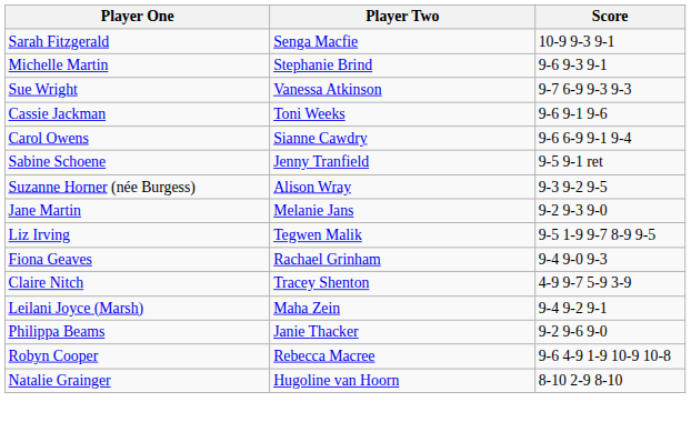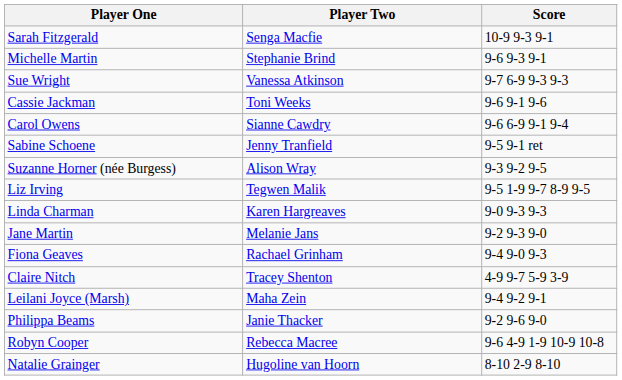 <table class="wikitable">
 <tr>
 <th width=270>Player One</th>
 <th width=270>Player Two</th>
 <th width=150>Score</th>
 </tr>
 <tr>
 <td> <a href='#'>Sarah Fitzgerald</a></td>
 <td> <a href='#'>Senga Macfie</a></td>
 <td>10-9 9-3 9-1</td>
 </tr>
 <tr>
 <td> <a href='#'>Michelle Martin</a></td>
 <td> <a href='#'>Stephanie Brind</a></td>
 <td>9-6 9-3 9-1</td>
 </tr>
 <tr>
 <td> <a href='#'>Sue Wright</a></td>
 <td> <a href='#'>Vanessa Atkinson</a></td>
 <td>9-7 6-9 9-3 9-3</td>
 </tr>
 <tr>
 <td> <a href='#'>Cassie Jackman</a></td>
 <td> <a href='#'>Toni Weeks</a></td>
 <td>9-6 9-1 9-6</td>
 </tr>
 <tr>
 <td> <a href='#'>Carol Owens</a></td>
 <td> <a href='#'>Sianne Cawdry</a></td>
 <td>9-6 6-9 9-1 9-4</td>
 </tr>
 <tr>
 <td> <a href='#'>Sabine Schoene</a></td>
 <td> <a href='#'>Jenny Tranfield</a></td>
 <td>9-5 9-1  ret</td>
 </tr>
 <tr>
 <td> <a href='#'>Suzanne Horner</a> (née Burgess)</td>
 <td> <a href='#'>Alison Wray</a></td>
 <td>9-3 9-2 9-5</td>
 </tr>
 <tr>
+<td> <a href='#'>Liz Irving</a></td>
+<td> <a href='#'>Tegwen Malik</a></td>
+<td>9-5 1-9 9-7 8-9 9-5</td>
+</tr>
+<tr>
+<td> <a href='#'>Linda Charman</a></td>
+<td> <a href='#'>Karen Hargreaves</a></td>
+<td>9-0 9-3 9-3</td>
+</tr>
+<tr>
 <td> <a href='#'>Jane Martin</a></td>
 <td> <a href='#'>Melanie Jans</a></td>
 <td>9-2 9-3 9-0</td>
-</tr>
-<tr>
-<td> <a href='#'>Liz Irving</a></td>
-<td> <a href='#'>Tegwen Malik</a></td>
-<td>9-5 1-9 9-7 8-9 9-5</td>
 </tr>
 <tr>
 <td> <a href='#'>Fiona Geaves</a></td>
 <td> <a href='#'>Rachael Grinham</a></td>
 <td>9-4 9-0 9-3</td>
 </tr>
 <tr>
 <td> <a href='#'>Claire Nitch</a></td>
 <td> <a href='#'>Tracey Shenton</a></td>
 <td>4-9 9-7 5-9 3-9</td>
 </tr>
 <tr>
 <td> <a href='#'>Leilani Joyce (Marsh)</a></td>
 <td> <a href='#'>Maha Zein</a></td>
 <td>9-4 9-2 9-1</td>
 </tr>
 <tr>
 <td> <a href='#'>Philippa Beams</a></td>
 <td> <a href='#'>Janie Thacker</a></td>
 <td>9-2 9-6 9-0</td>
 </tr>
 <tr>
 <td> <a href='#'>Robyn Cooper</a></td>
 <td> <a href='#'>Rebecca Macree</a></td>
 <td>9-6 4-9 1-9 10-9 10-8</td>
 </tr>
 <tr>
 <td> <a href='#'>Natalie Grainger</a></td>
 <td> <a href='#'>Hugoline van Hoorn</a></td>
 <td>8-10 2-9 8-10</td>
 </tr>
 </table>
